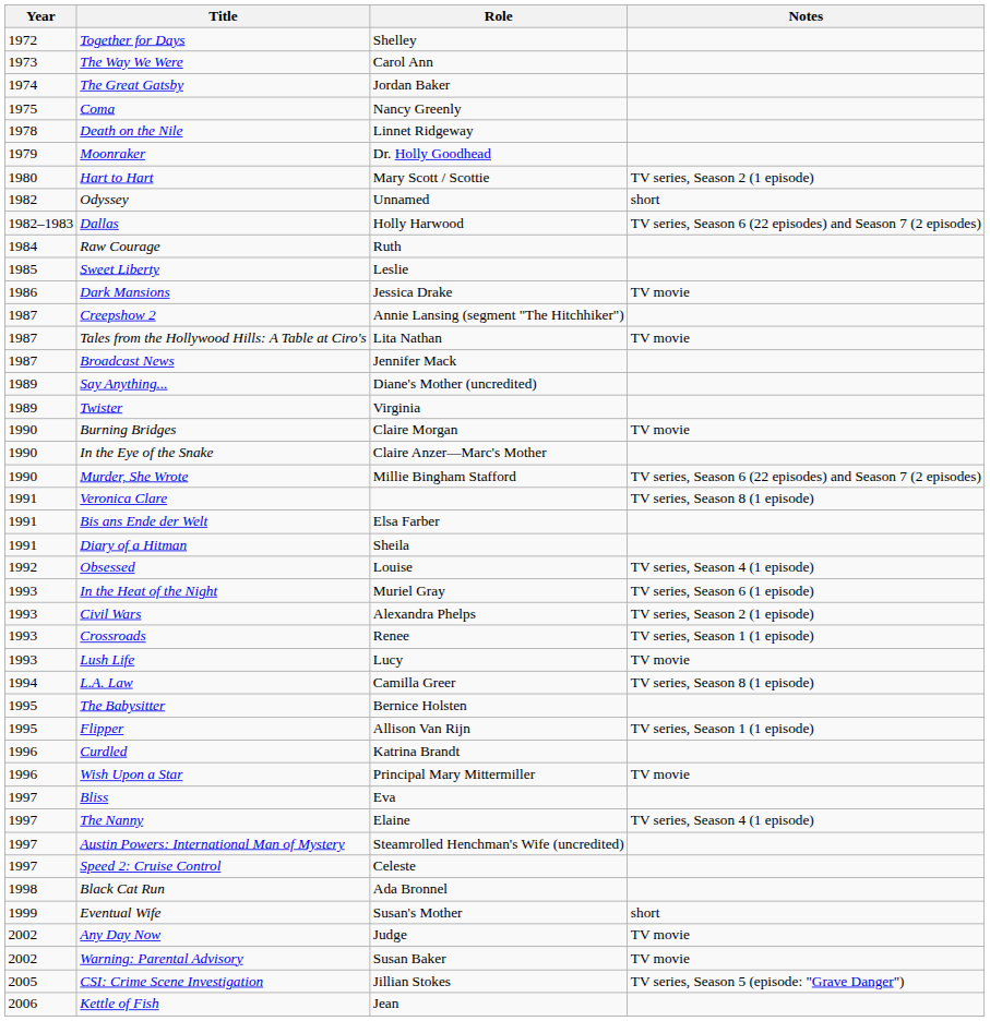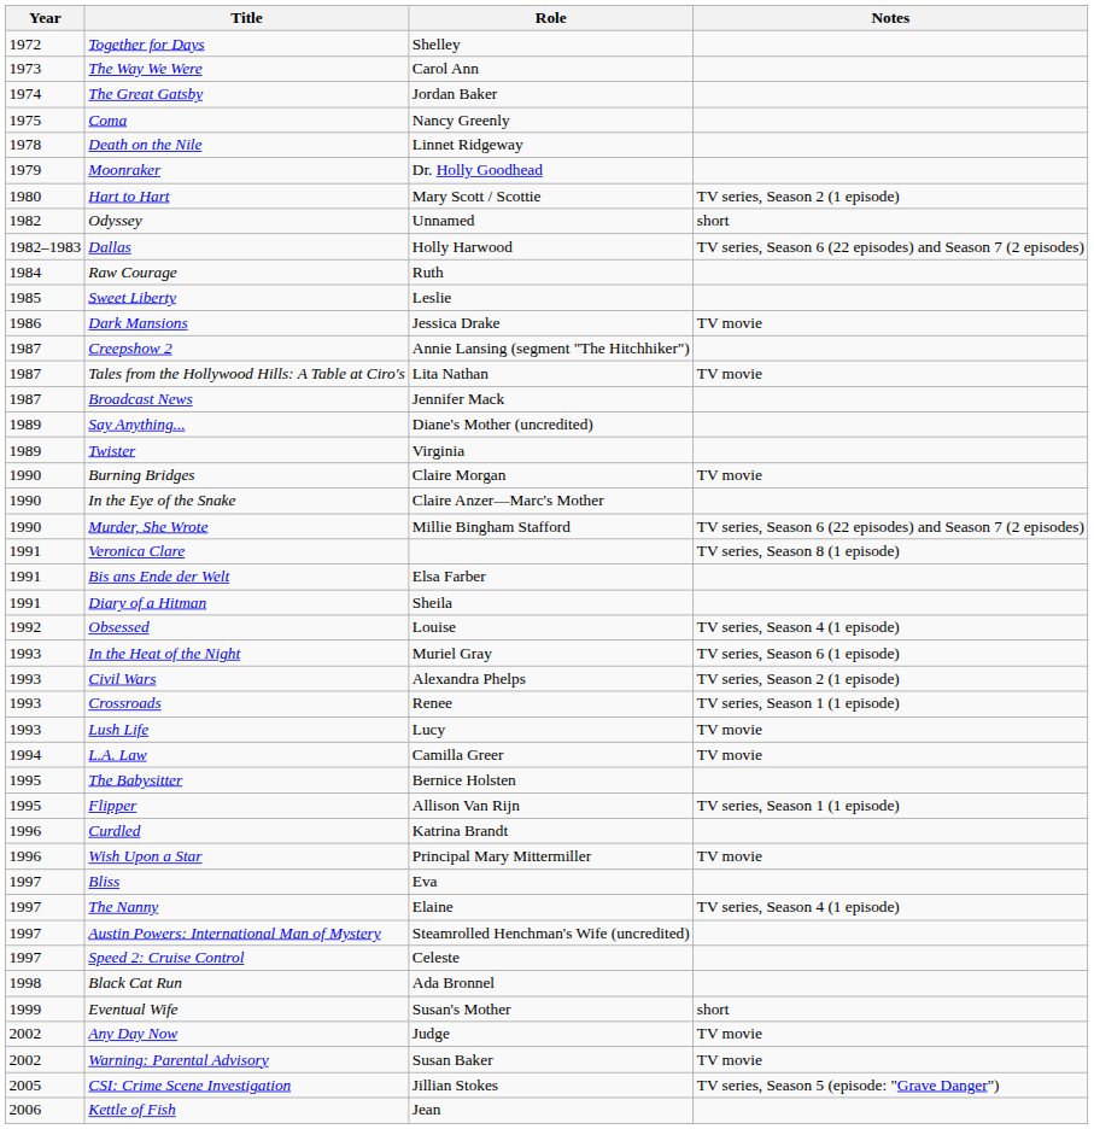 <table class="wikitable sortable">
 <tr>
 <th>Year</th>
 <th>Title</th>
 <th>Role</th>
 <th>Notes</th>
 </tr>
 <tr>
 <td>1972</td>
 <td><em><a href='#'>Together for Days</a></em></td>
 <td>Shelley</td>
 <td></td>
 </tr>
 <tr>
 <td>1973</td>
 <td><em><a href='#'>The Way We Were</a></em></td>
 <td>Carol Ann</td>
 <td></td>
 </tr>
 <tr>
 <td>1974</td>
 <td><em><a href='#'>The Great Gatsby</a></em></td>
 <td>Jordan Baker</td>
 <td></td>
 </tr>
 <tr>
 <td>1975</td>
 <td><em><a href='#'>Coma</a></em></td>
 <td>Nancy Greenly</td>
 <td></td>
 </tr>
 <tr>
 <td>1978</td>
 <td><em><a href='#'>Death on the Nile</a></em></td>
 <td>Linnet Ridgeway</td>
 <td></td>
 </tr>
 <tr>
 <td>1979</td>
 <td><em><a href='#'>Moonraker</a></em></td>
 <td>Dr. <a href='#'>Holly Goodhead</a></td>
 <td></td>
 </tr>
 <tr>
 <td>1980</td>
 <td><em><a href='#'>Hart to Hart</a></em></td>
 <td>Mary Scott / Scottie</td>
 <td>TV series, Season 2 (1 episode)</td>
 </tr>
 <tr>
 <td>1982</td>
 <td><em>Odyssey</em></td>
 <td>Unnamed</td>
 <td>short</td>
 </tr>
 <tr>
 <td>1982–1983</td>
 <td><em><a href='#'>Dallas</a></em></td>
 <td>Holly Harwood</td>
 <td>TV series, Season 6 (22 episodes) and Season 7 (2 episodes)</td>
 </tr>
 <tr>
 <td>1984</td>
 <td><em>Raw Courage</em></td>
 <td>Ruth</td>
 <td></td>
 </tr>
 <tr>
 <td>1985</td>
 <td><em><a href='#'>Sweet Liberty</a></em></td>
 <td>Leslie</td>
 <td></td>
 </tr>
 <tr>
 <td>1986</td>
 <td><em><a href='#'>Dark Mansions</a></em></td>
 <td>Jessica Drake</td>
 <td>TV movie</td>
 </tr>
 <tr>
 <td>1987</td>
 <td><em><a href='#'>Creepshow 2</a></em></td>
 <td>Annie Lansing (segment "The Hitchhiker")</td>
 <td></td>
 </tr>
 <tr>
 <td>1987</td>
 <td><em>Tales from the Hollywood Hills: A Table at Ciro's</em></td>
 <td>Lita Nathan</td>
 <td>TV movie</td>
 </tr>
 <tr>
 <td>1987</td>
 <td><em><a href='#'>Broadcast News</a></em></td>
 <td>Jennifer Mack</td>
 <td></td>
 </tr>
 <tr>
 <td>1989</td>
 <td><em><a href='#'>Say Anything...</a></em></td>
 <td>Diane's Mother (uncredited)</td>
 <td></td>
 </tr>
 <tr>
 <td>1989</td>
 <td><em><a href='#'>Twister</a></em></td>
 <td>Virginia</td>
 <td></td>
 </tr>
 <tr>
 <td>1990</td>
 <td><em>Burning Bridges</em></td>
 <td>Claire Morgan</td>
 <td>TV movie</td>
 </tr>
 <tr>
 <td>1990</td>
 <td><em>In the Eye of the Snake</em></td>
 <td>Claire Anzer—Marc's Mother</td>
 <td></td>
 </tr>
 <tr>
 <td>1990</td>
 <td><em><a href='#'>Murder, She Wrote</a></em></td>
 <td>Millie Bingham Stafford</td>
 <td>TV series, Season 6 (22 episodes) and Season 7 (2 episodes)</td>
 </tr>
 <tr>
 <td>1991</td>
 <td><em><a href='#'>Veronica Clare</a></em></td>
 <td></td>
 <td>TV series, Season 8 (1 episode)</td>
 </tr>
 <tr>
 <td>1991</td>
 <td><em><a href='#'>Bis ans Ende der Welt</a></em></td>
 <td>Elsa Farber</td>
 <td></td>
 </tr>
 <tr>
 <td>1991</td>
 <td><em><a href='#'>Diary of a Hitman</a></em></td>
 <td>Sheila</td>
 <td></td>
 </tr>
 <tr>
 <td>1992</td>
 <td><em><a href='#'>Obsessed</a></em></td>
 <td>Louise</td>
 <td>TV series, Season 4 (1 episode)</td>
 </tr>
 <tr>
 <td>1993</td>
 <td><em><a href='#'>In the Heat of the Night</a></em></td>
 <td>Muriel Gray</td>
 <td>TV series, Season 6 (1 episode)</td>
 </tr>
 <tr>
 <td>1993</td>
 <td><em><a href='#'>Civil Wars</a></em></td>
 <td>Alexandra Phelps</td>
 <td>TV series, Season 2 (1 episode)</td>
 </tr>
 <tr>
 <td>1993</td>
 <td><em><a href='#'>Crossroads</a></em></td>
 <td>Renee</td>
 <td>TV series, Season 1 (1 episode)</td>
 </tr>
 <tr>
 <td>1993</td>
 <td><em><a href='#'>Lush Life</a></em></td>
 <td>Lucy</td>
 <td>TV movie</td>
 </tr>
 <tr>
 <td>1994</td>
 <td><em><a href='#'>L.A. Law</a></em></td>
 <td>Camilla Greer</td>
-<td>TV series, Season 8 (1 episode)</td>
+<td>TV movie</td>
 </tr>
 <tr>
 <td>1995</td>
 <td><em><a href='#'>The Babysitter</a></em></td>
 <td>Bernice Holsten</td>
 <td></td>
 </tr>
 <tr>
 <td>1995</td>
 <td><em><a href='#'>Flipper</a></em></td>
 <td>Allison Van Rijn</td>
 <td>TV series, Season 1 (1 episode)</td>
 </tr>
 <tr>
 <td>1996</td>
 <td><em><a href='#'>Curdled</a></em></td>
 <td>Katrina Brandt</td>
 <td></td>
 </tr>
 <tr>
 <td>1996</td>
 <td><em><a href='#'>Wish Upon a Star</a></em></td>
 <td>Principal Mary Mittermiller</td>
 <td>TV movie</td>
 </tr>
 <tr>
 <td>1997</td>
 <td><em><a href='#'>Bliss</a></em></td>
 <td>Eva</td>
 <td></td>
 </tr>
 <tr>
 <td>1997</td>
 <td><em><a href='#'>The Nanny</a></em></td>
 <td>Elaine</td>
 <td>TV series, Season 4 (1 episode)</td>
 </tr>
 <tr>
 <td>1997</td>
 <td><em><a href='#'>Austin Powers: International Man of Mystery</a></em></td>
 <td>Steamrolled Henchman's Wife (uncredited)</td>
 <td></td>
 </tr>
 <tr>
 <td>1997</td>
 <td><em><a href='#'>Speed 2: Cruise Control</a></em></td>
 <td>Celeste</td>
 <td></td>
 </tr>
 <tr>
 <td>1998</td>
 <td><em>Black Cat Run</em></td>
 <td>Ada Bronnel</td>
 <td></td>
 </tr>
 <tr>
 <td>1999</td>
 <td><em>Eventual Wife</em></td>
 <td>Susan's Mother</td>
 <td>short</td>
 </tr>
 <tr>
 <td>2002</td>
 <td><em><a href='#'>Any Day Now</a></em></td>
 <td>Judge</td>
 <td>TV movie</td>
 </tr>
 <tr>
 <td>2002</td>
 <td><em><a href='#'>Warning: Parental Advisory</a></em></td>
 <td>Susan Baker</td>
 <td>TV movie</td>
 </tr>
 <tr>
 <td>2005</td>
 <td><em><a href='#'>CSI: Crime Scene Investigation</a></em></td>
 <td>Jillian Stokes</td>
 <td>TV series, Season 5 (episode: "<a href='#'>Grave Danger</a>")</td>
 </tr>
 <tr>
 <td>2006</td>
 <td><em><a href='#'>Kettle of Fish</a></em></td>
 <td>Jean</td>
 <td></td>
 </tr>
 </table>
